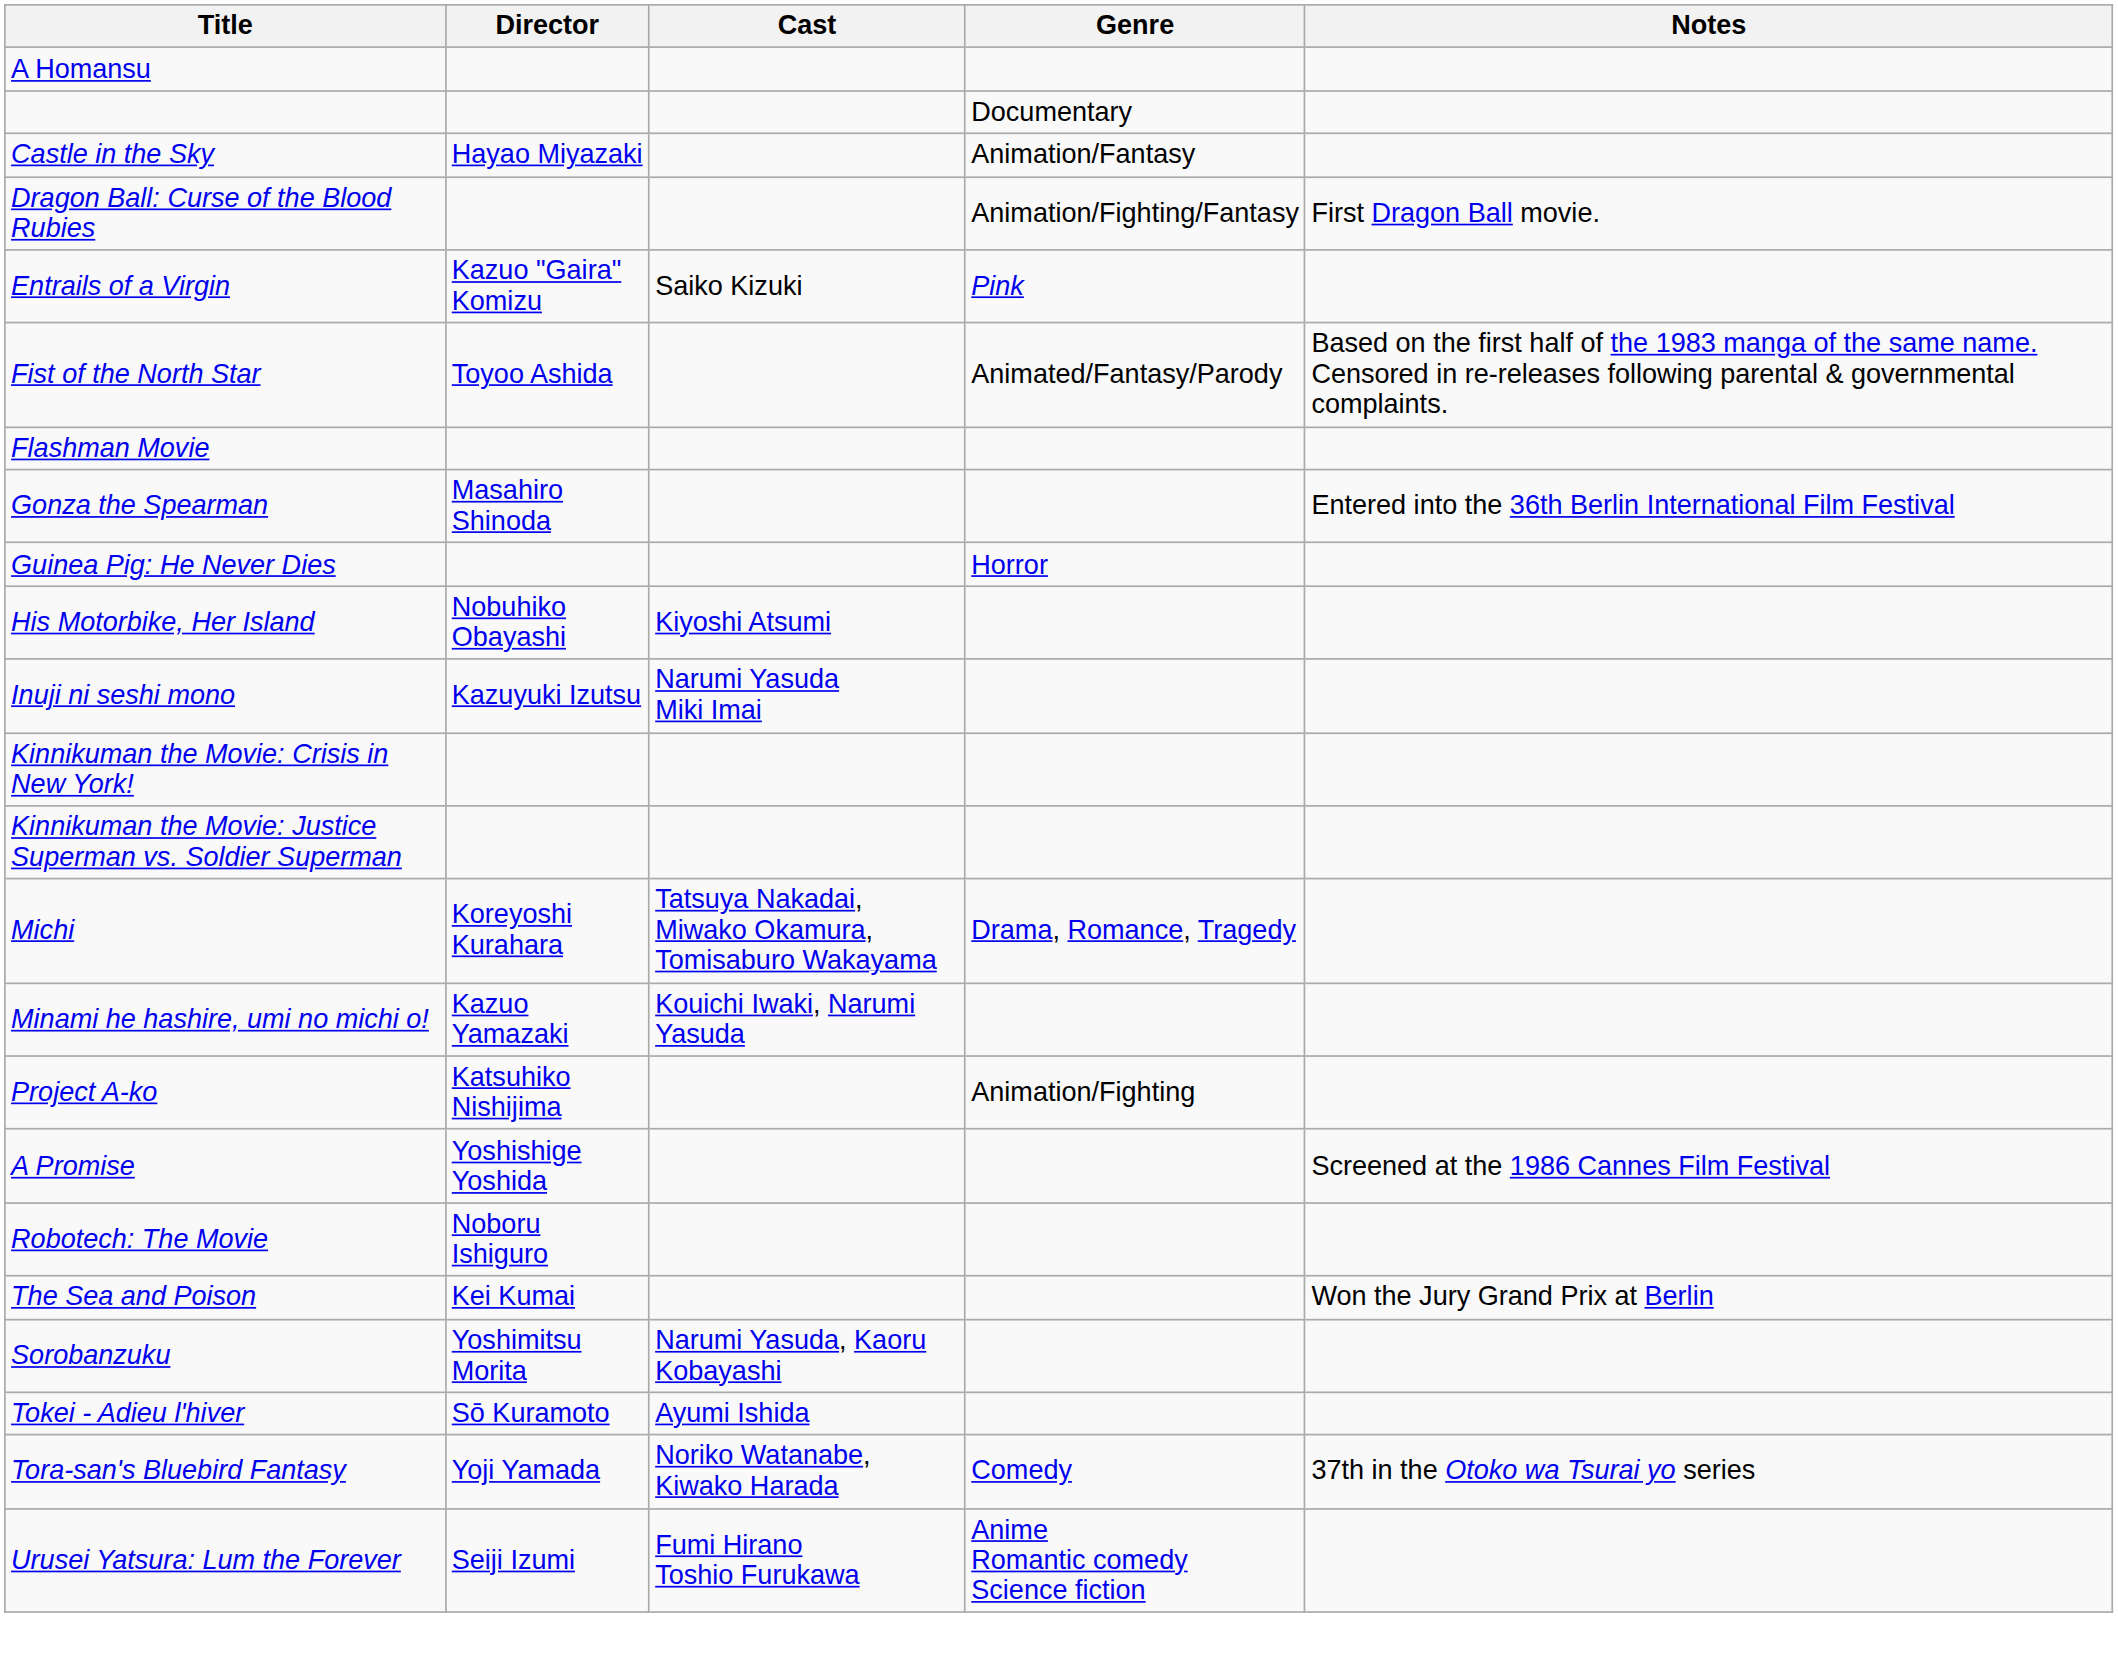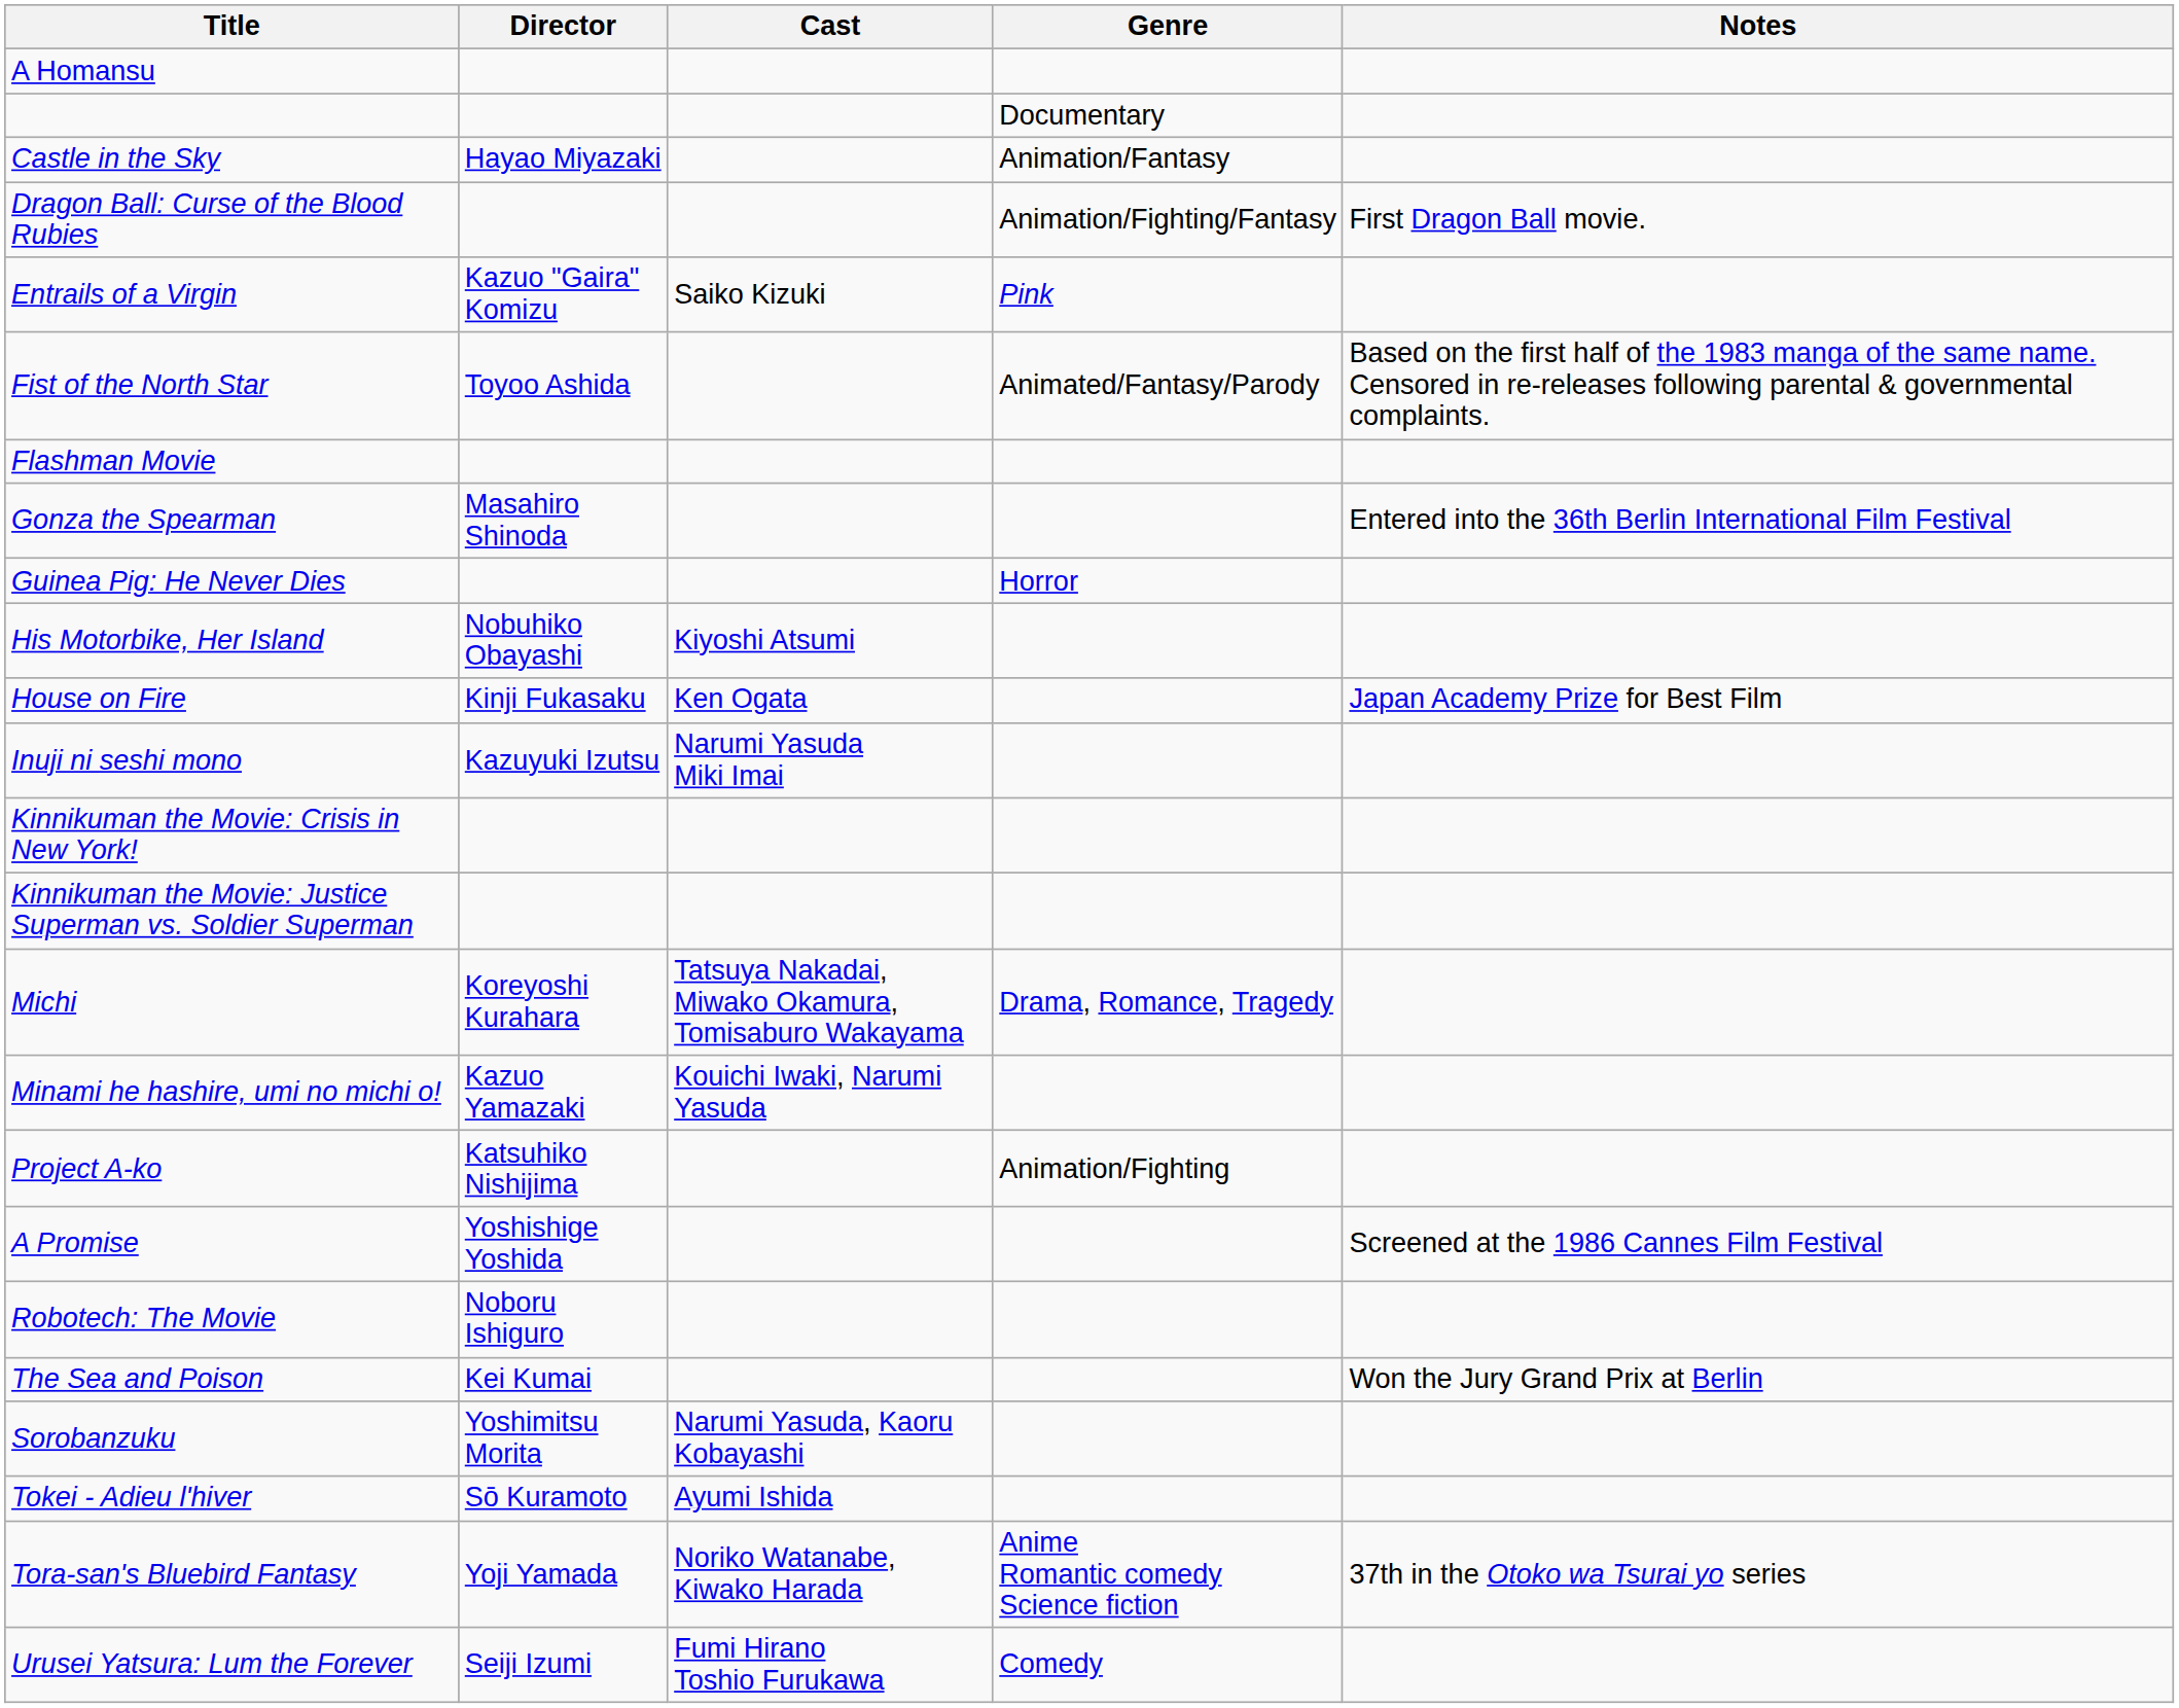 <table class="wikitable sortable">
 <tr>
 <th>Title</th>
 <th>Director</th>
 <th width=15%>Cast</th>
 <th>Genre</th>
 <th>Notes</th>
 </tr>
 <tr>
 <td><a href='#'>A Homansu</a></td>
 <td></td>
 <td></td>
 <td></td>
 <td></td>
 </tr>
 <tr>
 <td></td>
 <td></td>
 <td></td>
 <td>Documentary</td>
 </tr>
 <tr>
 <td><em><a href='#'>Castle in the Sky</a></em></td>
 <td><a href='#'>Hayao Miyazaki</a></td>
 <td></td>
 <td>Animation/Fantasy</td>
 <td></td>
 </tr>
 <tr>
 <td><em><a href='#'>Dragon Ball: Curse of the Blood Rubies</a></em></td>
 <td></td>
 <td></td>
 <td>Animation/Fighting/Fantasy</td>
 <td>First <a href='#'>Dragon Ball</a> movie.</td>
 </tr>
 <tr>
 <td><em><a href='#'>Entrails of a Virgin</a></em></td>
 <td><a href='#'>Kazuo "Gaira" Komizu</a></td>
 <td>Saiko Kizuki</td>
 <td><em><a href='#'>Pink</a></em></td>
 <td></td>
 </tr>
 <tr>
 <td><em><a href='#'>Fist of the North Star</a></em></td>
 <td><a href='#'>Toyoo Ashida</a></td>
 <td></td>
 <td>Animated/Fantasy/Parody</td>
 <td>Based on the first half of <a href='#'>the 1983 manga of the same name.</a> Censored in re-releases following parental & governmental complaints.</td>
 </tr>
 <tr>
 <td><em><a href='#'>Flashman Movie</a></em></td>
 <td></td>
 <td></td>
 <td></td>
 <td></td>
 </tr>
 <tr>
 <td><em><a href='#'>Gonza the Spearman</a></em></td>
 <td><a href='#'>Masahiro Shinoda</a></td>
 <td></td>
 <td></td>
 <td>Entered into the <a href='#'>36th Berlin International Film Festival</a></td>
 </tr>
 <tr>
 <td><em><a href='#'>Guinea Pig: He Never Dies</a></em></td>
 <td></td>
 <td></td>
 <td><a href='#'>Horror</a></td>
 <td></td>
 </tr>
 <tr>
 <td><em><a href='#'>His Motorbike, Her Island</a></em></td>
 <td><a href='#'>Nobuhiko Obayashi</a></td>
 <td><a href='#'>Kiyoshi Atsumi</a></td>
 <td></td>
 <td></td>
+</tr>
+<tr>
+<td><em><a href='#'>House on Fire</a></em></td>
+<td><a href='#'>Kinji Fukasaku</a></td>
+<td><a href='#'>Ken Ogata</a></td>
+<td></td>
+<td><a href='#'>Japan Academy Prize</a> for Best Film</td>
 </tr>
 <tr>
 <td><em><a href='#'>Inuji ni seshi mono</a></em></td>
 <td><a href='#'>Kazuyuki Izutsu</a></td>
 <td><a href='#'>Narumi Yasuda</a><br><a href='#'>Miki Imai</a></td>
 <td></td>
 <td></td>
 </tr>
 <tr>
 <td><em><a href='#'>Kinnikuman the Movie: Crisis in New York!</a></em></td>
 <td></td>
 <td></td>
 <td></td>
 <td></td>
 </tr>
 <tr>
 <td><em><a href='#'>Kinnikuman the Movie: Justice Superman vs. Soldier Superman</a></em></td>
 <td></td>
 <td></td>
 <td></td>
 <td></td>
 </tr>
 <tr>
 <td><em><a href='#'>Michi</a></em></td>
 <td><a href='#'>Koreyoshi Kurahara</a></td>
 <td><a href='#'>Tatsuya Nakadai</a>, <a href='#'>Miwako Okamura</a>, <a href='#'>Tomisaburo Wakayama</a></td>
 <td><a href='#'>Drama</a>, <a href='#'>Romance</a>, <a href='#'>Tragedy</a></td>
 <td></td>
 </tr>
 <tr>
 <td><em><a href='#'>Minami he hashire, umi no michi o!</a></em></td>
 <td><a href='#'>Kazuo Yamazaki</a></td>
 <td><a href='#'>Kouichi Iwaki</a>, <a href='#'>Narumi Yasuda</a></td>
 <td></td>
 <td></td>
 </tr>
 <tr>
 <td><em><a href='#'>Project A-ko</a></em></td>
 <td><a href='#'>Katsuhiko Nishijima</a></td>
 <td></td>
 <td>Animation/Fighting</td>
 </tr>
 <tr>
 <td><em><a href='#'>A Promise</a></em></td>
 <td><a href='#'>Yoshishige Yoshida</a></td>
 <td></td>
 <td></td>
 <td>Screened at the <a href='#'>1986 Cannes Film Festival</a></td>
 </tr>
 <tr>
 <td><em><a href='#'>Robotech: The Movie</a></em></td>
 <td><a href='#'>Noboru Ishiguro</a></td>
 <td></td>
 <td></td>
 <td></td>
 </tr>
 <tr>
 <td><em><a href='#'>The Sea and Poison</a></em></td>
 <td><a href='#'>Kei Kumai</a></td>
 <td></td>
 <td></td>
 <td>Won the Jury Grand Prix at <a href='#'>Berlin</a></td>
 </tr>
 <tr>
 <td><em><a href='#'>Sorobanzuku</a></em></td>
 <td><a href='#'>Yoshimitsu Morita</a></td>
 <td><a href='#'>Narumi Yasuda</a>, <a href='#'>Kaoru Kobayashi</a></td>
 <td></td>
 <td></td>
 </tr>
 <tr>
 <td><em><a href='#'>Tokei - Adieu l'hiver</a></em></td>
 <td><a href='#'>Sō Kuramoto</a></td>
 <td><a href='#'>Ayumi Ishida</a></td>
 <td></td>
 <td></td>
 </tr>
 <tr>
 <td><em><a href='#'>Tora-san's Bluebird Fantasy</a></em></td>
 <td><a href='#'>Yoji Yamada</a></td>
 <td><a href='#'>Noriko Watanabe</a>, <a href='#'>Kiwako Harada</a></td>
-<td><a href='#'>Comedy</a></td>
+<td><a href='#'>Anime</a><br><a href='#'>Romantic comedy</a><br><a href='#'>Science fiction</a></td>
 <td>37th in the <em><a href='#'>Otoko wa Tsurai yo</a></em> series</td>
 </tr>
 <tr>
 <td><em><a href='#'>Urusei Yatsura: Lum the Forever</a></em></td>
 <td><a href='#'>Seiji Izumi</a></td>
 <td><a href='#'>Fumi Hirano</a><br><a href='#'>Toshio Furukawa</a></td>
-<td><a href='#'>Anime</a><br><a href='#'>Romantic comedy</a><br><a href='#'>Science fiction</a></td>
+<td><a href='#'>Comedy</a></td>
 <td></td>
 </tr>
 </table>
